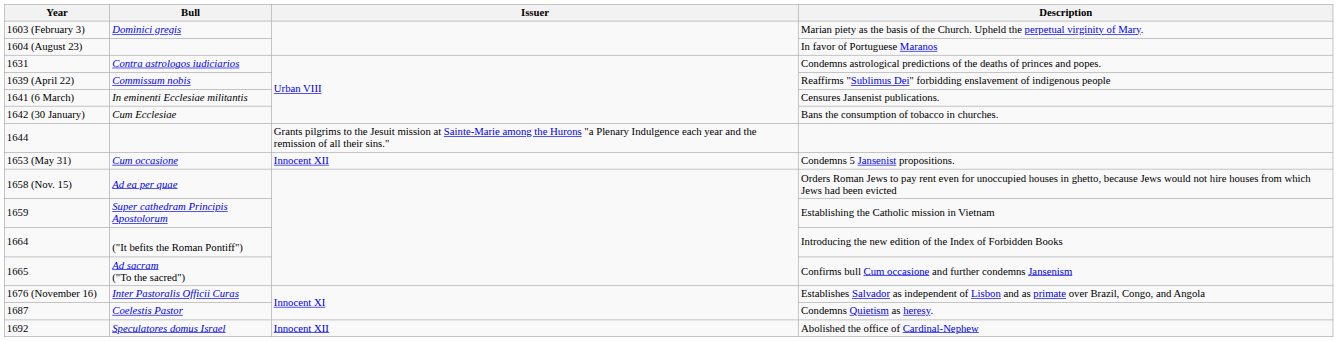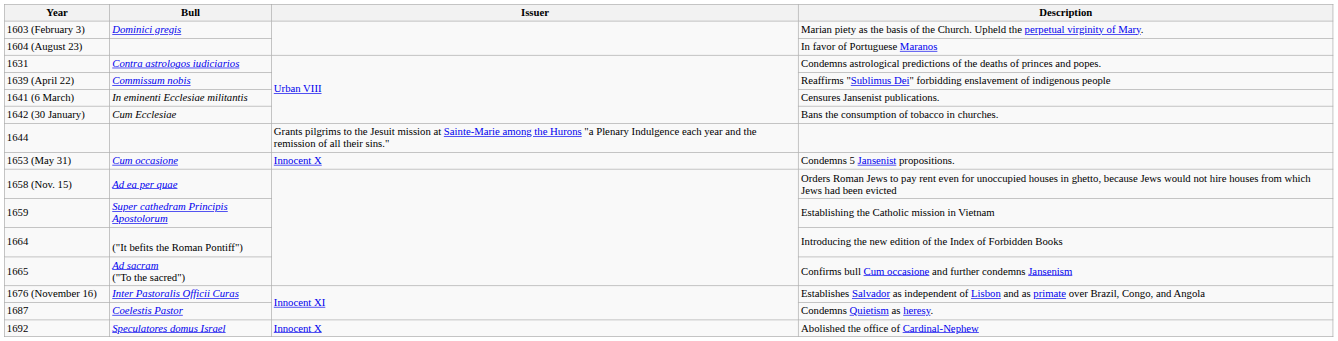 <table class="wikitable" style="width:100%;">
 <tr>
 <th width="150">Year</th>
 <th>Bull</th>
 <th>Issuer</th>
 <th>Description</th>
 </tr>
 <tr>
 <td>1603 (February 3)</td>
 <td><em><a href='#'>Dominici gregis</a></em></td>
 <td rowspan=2></td>
 <td>Marian piety as the basis of the Church. Upheld the <a href='#'>perpetual virginity of Mary</a>.</td>
 </tr>
 <tr>
 <td>1604 (August 23)</td>
 <td></td>
 <td>In favor of Portuguese <a href='#'>Maranos</a></td>
 </tr>
 <tr>
 <td>1631</td>
 <td><em><a href='#'>Contra astrologos iudiciarios</a></em></td>
 <td rowspan=4><a href='#'>Urban VIII</a></td>
 <td>Condemns astrological predictions of the deaths of princes and popes.</td>
 </tr>
 <tr>
 <td>1639 (April 22)</td>
 <td><em><a href='#'>Commissum nobis</a></em></td>
 <td>Reaffirms "<a href='#'>Sublimus Dei</a>" forbidding enslavement of indigenous people</td>
 </tr>
 <tr>
 <td>1641 (6 March)</td>
 <td><em>In eminenti Ecclesiae militantis</em></td>
 <td>Censures Jansenist publications.</td>
 </tr>
 <tr>
 <td>1642 (30 January)</td>
 <td><em>Cum Ecclesiae</em></td>
 <td>Bans the consumption of tobacco in churches.</td>
 </tr>
 <tr>
 <td>1644</td>
 <td></td>
 <td>Grants pilgrims to the Jesuit mission at <a href='#'>Sainte-Marie among the Hurons</a> "a Plenary Indulgence each year and the remission of all their sins."</td>
 </tr>
 <tr>
 <td>1653 (May 31)</td>
 <td><em><a href='#'>Cum occasione</a></em></td>
-<td><a href='#'>Innocent XII</a></td>
+<td><a href='#'>Innocent X</a></td>
 <td>Condemns 5 <a href='#'>Jansenist</a> propositions.</td>
 </tr>
 <tr>
 <td>1658 (Nov. 15)</td>
 <td><em><a href='#'>Ad ea per quae</a></em></td>
 <td rowspan=4></td>
 <td>Orders Roman Jews to pay rent even for unoccupied houses in ghetto, because Jews would not hire houses from which Jews had been evicted</td>
 </tr>
 <tr>
 <td>1659</td>
 <td><em><a href='#'>Super cathedram Principis Apostolorum</a></em></td>
 <td>Establishing the Catholic mission in Vietnam</td>
 </tr>
 <tr>
 <td>1664</td>
 <td><br>("It befits the Roman Pontiff")</td>
 <td>Introducing the new edition of the Index of Forbidden Books</td>
 </tr>
 <tr>
 <td>1665</td>
 <td><em><a href='#'>Ad sacram</a></em><br>("To the sacred")</td>
 <td>Confirms bull <a href='#'>Cum occasione</a> and further condemns <a href='#'>Jansenism</a></td>
 </tr>
 <tr>
 <td>1676 (November 16)</td>
 <td><em><a href='#'>Inter Pastoralis Officii Curas</a></em></td>
 <td rowspan="2"><a href='#'>Innocent XI</a></td>
 <td>Establishes <a href='#'>Salvador</a> as independent of <a href='#'>Lisbon</a> and as <a href='#'>primate</a> over Brazil, Congo, and Angola</td>
 </tr>
 <tr>
 <td>1687</td>
 <td><em><a href='#'>Coelestis Pastor</a></em></td>
 <td>Condemns <a href='#'>Quietism</a> as <a href='#'>heresy</a>.</td>
 </tr>
 <tr>
 <td>1692</td>
 <td><em><a href='#'>Speculatores domus Israel</a></em></td>
-<td><a href='#'>Innocent XII</a></td>
+<td><a href='#'>Innocent X</a></td>
 <td>Abolished the office of <a href='#'>Cardinal-Nephew</a></td>
 </tr>
 </table>
